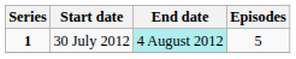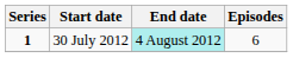 <table class="wikitable" style="text-align: center;">
 <tr>
 <th>Series</th>
 <th>Start date</th>
 <th>End date</th>
 <th>Episodes</th>
 </tr>
 <tr>
 <td><strong>1</strong></td>
 <td>30 July 2012</td>
 <td style="background: paleturquoise;">4 August 2012</td>
-<td>5</td>
+<td>6</td>
 </tr>
 <tr>
 </tr>
 </table>
